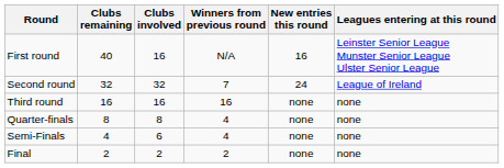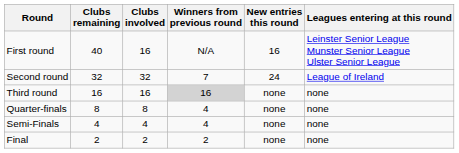 <table class="wikitable">
 <tr>
 <th>Round</th>
 <th>Clubs<br>remaining</th>
 <th>Clubs<br>involved</th>
 <th>Winners from<br>previous round</th>
 <th>New entries<br>this round</th>
 <th>Leagues entering at this round</th>
 </tr>
 <tr>
 <td>First round</td>
 <td style="text-align:center;">40</td>
 <td style="text-align:center;">16</td>
 <td style="text-align:center;">N/A</td>
 <td style="text-align:center;">16</td>
 <td><a href='#'>Leinster Senior League</a><br><a href='#'>Munster Senior League</a><br><a href='#'>Ulster Senior League</a></td>
 </tr>
 <tr>
 <td>Second round</td>
 <td style="text-align:center;">32</td>
 <td style="text-align:center;">32</td>
 <td style="text-align:center;">7</td>
 <td style="text-align:center;">24</td>
 <td><a href='#'>League of Ireland</a></td>
 </tr>
 <tr>
 <td>Third round</td>
 <td style="text-align:center;">16</td>
 <td style="text-align:center;">16</td>
-<td style="text-align:center;">16</td>
+<td style="background: lightgrey; text-align:center;">16</td>
 <td style="text-align:center;">none</td>
 <td>none</td>
 </tr>
 <tr>
 <td>Quarter-finals</td>
 <td style="text-align:center;">8</td>
 <td style="text-align:center;">8</td>
 <td style="text-align:center;">4</td>
 <td style="text-align:center;">none</td>
 <td>none</td>
 </tr>
 <tr>
 <td>Semi-Finals</td>
 <td style="text-align:center;">4</td>
-<td style="text-align:center;">6</td>
+<td style="text-align:center;">4</td>
 <td style="text-align:center;">4</td>
 <td style="text-align:center;">none</td>
 <td>none</td>
 </tr>
 <tr>
 <td>Final</td>
 <td style="text-align:center;">2</td>
 <td style="text-align:center;">2</td>
 <td style="text-align:center;">2</td>
 <td style="text-align:center;">none</td>
 <td>none</td>
 </tr>
 </table>
